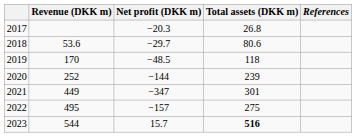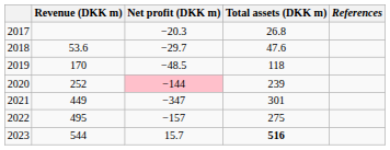 <table class="wikitable" style="text-align:center">
 <tr>
 <th></th>
 <th>Revenue (DKK m)</th>
 <th>Net profit (DKK m)</th>
 <th>Total assets (DKK m)</th>
 <th><em>References</em></th>
 </tr>
 <tr>
 <td>2017</td>
 <td></td>
 <td><span>−20.3</span></td>
 <td>26.8</td>
 <td></td>
 </tr>
 <tr>
 <td>2018</td>
 <td>53.6</td>
 <td><span>−29.7</span></td>
-<td>80.6</td>
+<td>47.6</td>
 <td></td>
 </tr>
 <tr>
 <td>2019</td>
 <td>170</td>
 <td><span>−48.5</span></td>
 <td>118</td>
 <td></td>
 </tr>
 <tr>
 <td>2020</td>
 <td>252</td>
-<td><span>−144</span></td>
+<td style="background: pink;"><span>−144</span></td>
 <td>239</td>
 <td></td>
 </tr>
 <tr>
 <td>2021</td>
 <td>449</td>
 <td><span>−347</span></td>
 <td>301</td>
 <td></td>
 </tr>
 <tr>
 <td>2022</td>
 <td>495</td>
 <td><span>−157</span></td>
 <td>275</td>
 <td></td>
 </tr>
 <tr>
 <td>2023</td>
 <td>544</td>
 <td>15.7</td>
 <td><strong>516</strong></td>
 <td></td>
 </tr>
 </table>
